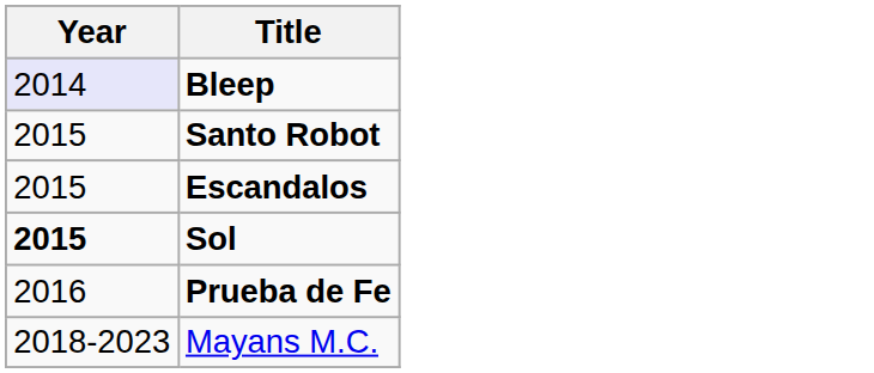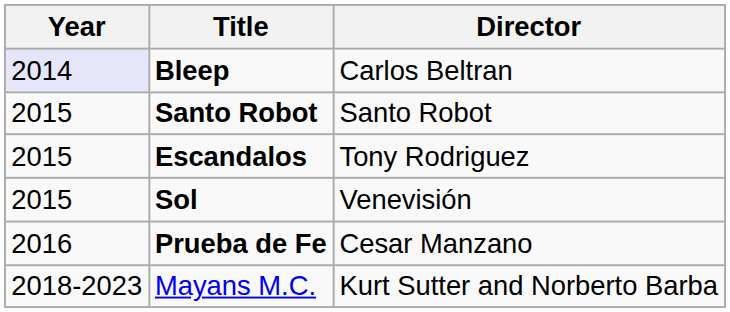 <table class="wikitable" style="font-size:90%;">
 <tr>
 <th>Year</th>
 <th>Title</th>
+<th>Director</th>
 </tr>
 <tr>
 <td style="background: lavender;">2014</td>
 <td><strong>Bleep</strong></td>
+<td>Carlos Beltran</td>
 </tr>
 <tr>
 <td>2015</td>
 <td><strong>Santo Robot</strong></td>
+<td>Santo Robot</td>
 </tr>
 <tr>
 <td>2015</td>
 <td><strong>Escandalos</strong></td>
+<td>Tony Rodriguez</td>
 </tr>
 <tr>
-<td><strong>2015</strong></td>
+<td>2015</td>
 <td><strong>Sol</strong></td>
+<td>Venevisión</td>
 </tr>
 <tr>
 <td>2016</td>
 <td><strong>Prueba de Fe</strong></td>
+<td>Cesar Manzano</td>
 </tr>
 <tr>
 <td>2018-2023</td>
 <td><a href='#'>Mayans M.C.</a></td>
+<td>Kurt Sutter and Norberto Barba</td>
 </tr>
 </table>
